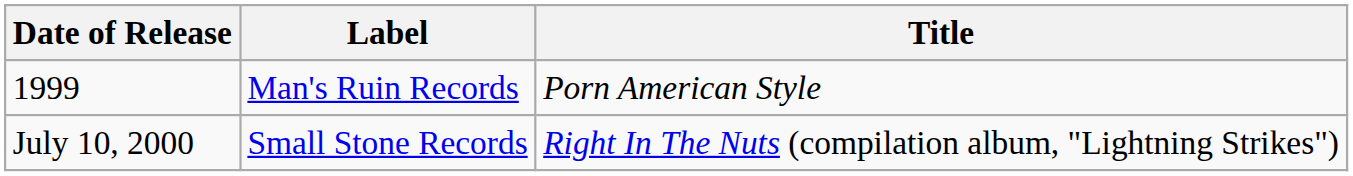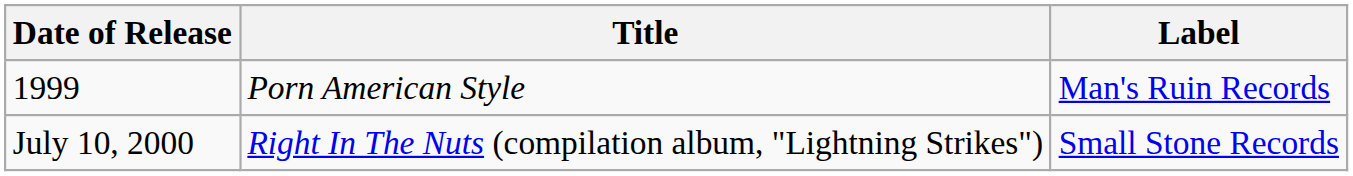 <table class="wikitable" style="font-size: 95%;">
 <tr>
 <th>Date of Release</th>
+<th>Title</th>
 <th>Label</th>
-<th>Title</th>
 </tr>
 <tr>
 <td>1999</td>
+<td><em>Porn American Style</em></td>
 <td><a href='#'>Man's Ruin Records</a></td>
-<td><em>Porn American Style</em></td>
 </tr>
 <tr>
 <td>July 10, 2000</td>
+<td><em><a href='#'>Right In The Nuts</a></em> (compilation album, "Lightning Strikes")</td>
 <td><a href='#'>Small Stone Records</a></td>
-<td><em><a href='#'>Right In The Nuts</a></em> (compilation album, "Lightning Strikes")</td>
 </tr>
 </table>
